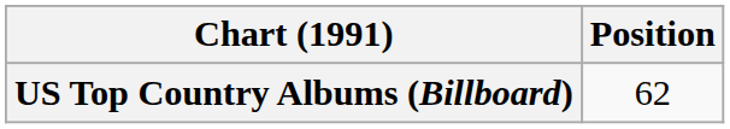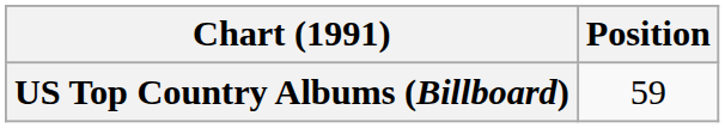 <table class="wikitable plainrowheaders" style="text-align:center">
 <tr>
 <th scope="col">Chart (1991)</th>
 <th scope="col">Position</th>
 </tr>
 <tr>
 <th scope="row">US Top Country Albums (<em>Billboard</em>)</th>
-<td>62</td>
+<td>59</td>
 </tr>
 </table>
